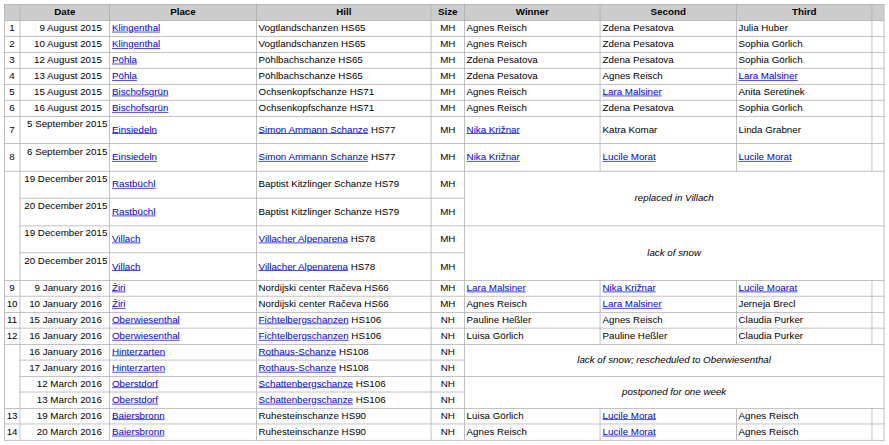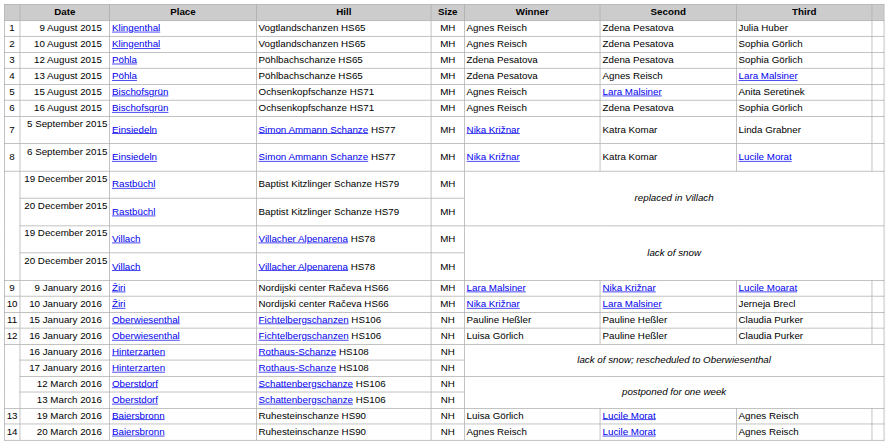 <table class="wikitable plainrowheaders" style="background:#fff; font-size:86%; line-height:16px; border:grey solid 1px; border-collapse:collapse;">
 <tr style="background:#ccc; text-align:center;">
 <th scope="col" style="background:#ccc; width=30 px;"></th>
 <th scope="col" style="background:#ccc; width:120px;">Date</th>
 <th scope="col" style="background:#ccc; width:200px;">Place</th>
 <th scope="col" style="background:#ccc; width:240px;">Hill</th>
 <th scope="col" style="background:#ccc; width:40px;">Size</th>
 <th scope="col" style="background:#ccc; width:185px;">Winner</th>
 <th scope="col" style="background:#ccc; width:185px;">Second</th>
 <th scope="col" style="background:#ccc; width:185px;">Third</th>
 <th scope="col" style="background:#ccc; width:10px;"></th>
 </tr>
 <tr>
 <td align=center>1</td>
 <td align=right>9 August 2015  </td>
 <td> <a href='#'>Klingenthal</a></td>
 <td>Vogtlandschanzen HS65</td>
 <td align=center>MH</td>
 <td> Agnes Reisch</td>
 <td> Zdena Pesatova</td>
 <td> Julia Huber</td>
 <td></td>
 </tr>
 <tr>
 <td align=center>2</td>
 <td align=right>10 August 2015  </td>
 <td> <a href='#'>Klingenthal</a></td>
 <td>Vogtlandschanzen HS65</td>
 <td align=center>MH</td>
 <td> Agnes Reisch</td>
 <td> Zdena Pesatova</td>
 <td> Sophia Görlich</td>
 <td></td>
 </tr>
 <tr>
 <td align=center>3</td>
 <td align=right>12 August 2015  </td>
 <td> <a href='#'>Pöhla</a></td>
 <td>Pöhlbachschanze HS65</td>
 <td align=center>MH</td>
 <td> Zdena Pesatova</td>
 <td> Zdena Pesatova</td>
 <td> Sophia Görlich</td>
 <td></td>
 </tr>
 <tr>
 <td align=center>4</td>
 <td align=right>13 August 2015  </td>
 <td> <a href='#'>Pöhla</a></td>
 <td>Pöhlbachschanze HS65</td>
 <td align=center>MH</td>
 <td> Zdena Pesatova</td>
 <td> Agnes Reisch</td>
 <td> <a href='#'>Lara Malsiner</a></td>
 <td></td>
 </tr>
 <tr>
 <td align=center>5</td>
 <td align=right>15 August 2015  </td>
 <td> <a href='#'>Bischofsgrün</a></td>
 <td>Ochsenkopfschanze HS71</td>
 <td align=center>MH</td>
 <td> Agnes Reisch</td>
 <td> <a href='#'>Lara Malsiner</a></td>
 <td> Anita Seretinek</td>
 <td></td>
 </tr>
 <tr>
 <td align=center>6</td>
 <td align=right>16 August 2015  </td>
 <td> <a href='#'>Bischofsgrün</a></td>
 <td>Ochsenkopfschanze HS71</td>
 <td align=center>MH</td>
 <td> Agnes Reisch</td>
 <td> Zdena Pesatova</td>
 <td> Sophia Görlich</td>
 <td></td>
 </tr>
 <tr>
 <td align=center>7</td>
 <td align=right>5 September 2015  </td>
 <td> <a href='#'>Einsiedeln</a></td>
 <td><a href='#'>Simon Ammann Schanze</a> HS77</td>
 <td align=center>MH</td>
 <td> <a href='#'>Nika Križnar</a></td>
 <td> Katra Komar</td>
 <td> Linda Grabner</td>
 <td></td>
 </tr>
 <tr>
 <td align=center>8</td>
 <td align=right>6 September 2015  </td>
 <td> <a href='#'>Einsiedeln</a></td>
 <td><a href='#'>Simon Ammann Schanze</a> HS77</td>
 <td align=center>MH</td>
 <td> <a href='#'>Nika Križnar</a></td>
-<td> <a href='#'>Lucile Morat</a></td>
+<td> Katra Komar</td>
 <td> <a href='#'>Lucile Morat</a></td>
 <td></td>
 </tr>
 <tr>
 <td rowspan=4></td>
 <td align=right>19 December 2015  </td>
 <td> <a href='#'>Rastbüchl</a></td>
 <td>Baptist Kitzlinger Schanze HS79</td>
 <td align=center>MH</td>
 <td colspan=4 rowspan=2 align=center><em>replaced in Villach</em></td>
 </tr>
 <tr>
 <td align=right>20 December 2015  </td>
 <td> <a href='#'>Rastbüchl</a></td>
 <td>Baptist Kitzlinger Schanze HS79</td>
 <td align=center>MH</td>
 </tr>
 <tr>
 <td align=right>19 December 2015  </td>
 <td> <a href='#'>Villach</a></td>
 <td><a href='#'>Villacher Alpenarena</a> HS78</td>
 <td align=center>MH</td>
 <td colspan=4 rowspan=2 align=center><em>lack of snow</em></td>
 </tr>
 <tr>
 <td align=right>20 December 2015  </td>
 <td> <a href='#'>Villach</a></td>
 <td><a href='#'>Villacher Alpenarena</a> HS78</td>
 <td align=center>MH</td>
 </tr>
 <tr>
 <td align=center>9</td>
 <td align=right>9 January 2016  </td>
 <td> <a href='#'>Žiri</a></td>
 <td>Nordijski center Račeva HS66</td>
 <td align=center>MH</td>
 <td> <a href='#'>Lara Malsiner</a></td>
 <td> <a href='#'>Nika Križnar</a></td>
 <td> <a href='#'>Lucile Moarat</a></td>
 <td></td>
 </tr>
 <tr>
 <td align=center>10</td>
 <td align=right>10 January 2016  </td>
 <td> <a href='#'>Žiri</a></td>
 <td>Nordijski center Račeva HS66</td>
 <td align=center>MH</td>
-<td> Agnes Reisch</td>
+<td> <a href='#'>Nika Križnar</a></td>
 <td> <a href='#'>Lara Malsiner</a></td>
 <td> Jerneja Brecl</td>
 <td></td>
 </tr>
 <tr>
 <td align=center>11</td>
 <td align=right>15 January 2016  </td>
 <td> <a href='#'>Oberwiesenthal</a></td>
 <td><a href='#'>Fichtelbergschanzen</a> HS106</td>
 <td align=center>NH</td>
 <td> Pauline Heßler</td>
-<td> Agnes Reisch</td>
+<td> Pauline Heßler</td>
 <td> Claudia Purker</td>
 <td></td>
 </tr>
 <tr>
 <td align=center>12</td>
 <td align=right>16 January 2016  </td>
 <td> <a href='#'>Oberwiesenthal</a></td>
 <td><a href='#'>Fichtelbergschanzen</a> HS106</td>
 <td align=center>NH</td>
 <td> Luisa Görlich</td>
 <td> Pauline Heßler</td>
 <td> Claudia Purker</td>
 <td></td>
 </tr>
 <tr>
 <td rowspan=4></td>
 <td align=right>16 January 2016  </td>
 <td> <a href='#'>Hinterzarten</a></td>
 <td><a href='#'>Rothaus-Schanze</a> HS108</td>
 <td align=center>NH</td>
 <td colspan=4 rowspan=2 align=center><em>lack of snow; rescheduled to Oberwiesenthal</em></td>
 </tr>
 <tr>
 <td align=right>17 January 2016  </td>
 <td> <a href='#'>Hinterzarten</a></td>
 <td><a href='#'>Rothaus-Schanze</a> HS108</td>
 <td align=center>NH</td>
 </tr>
 <tr>
 <td align=right>12 March 2016  </td>
 <td> <a href='#'>Oberstdorf</a></td>
 <td><a href='#'>Schattenbergschanze</a> HS106</td>
 <td align=center>NH</td>
 <td colspan=4 rowspan=2 align=center><em>postponed for one week</em></td>
 </tr>
 <tr>
 <td align=right>13 March 2016  </td>
 <td> <a href='#'>Oberstdorf</a></td>
 <td><a href='#'>Schattenbergschanze</a> HS106</td>
 <td align=center>NH</td>
 </tr>
 <tr>
 <td align=center>13</td>
 <td align=right>19 March 2016  </td>
 <td> <a href='#'>Baiersbronn</a></td>
 <td>Ruhesteinschanze HS90</td>
 <td align=center>NH</td>
 <td> Luisa Görlich</td>
 <td> <a href='#'>Lucile Morat</a></td>
 <td> Agnes Reisch</td>
 <td></td>
 </tr>
 <tr>
 <td align=center>14</td>
 <td align=right>20 March 2016  </td>
 <td> <a href='#'>Baiersbronn</a></td>
 <td>Ruhesteinschanze HS90</td>
 <td align=center>NH</td>
 <td> Agnes Reisch</td>
 <td> <a href='#'>Lucile Morat</a></td>
 <td> Agnes Reisch</td>
 <td></td>
 </tr>
 </table>
